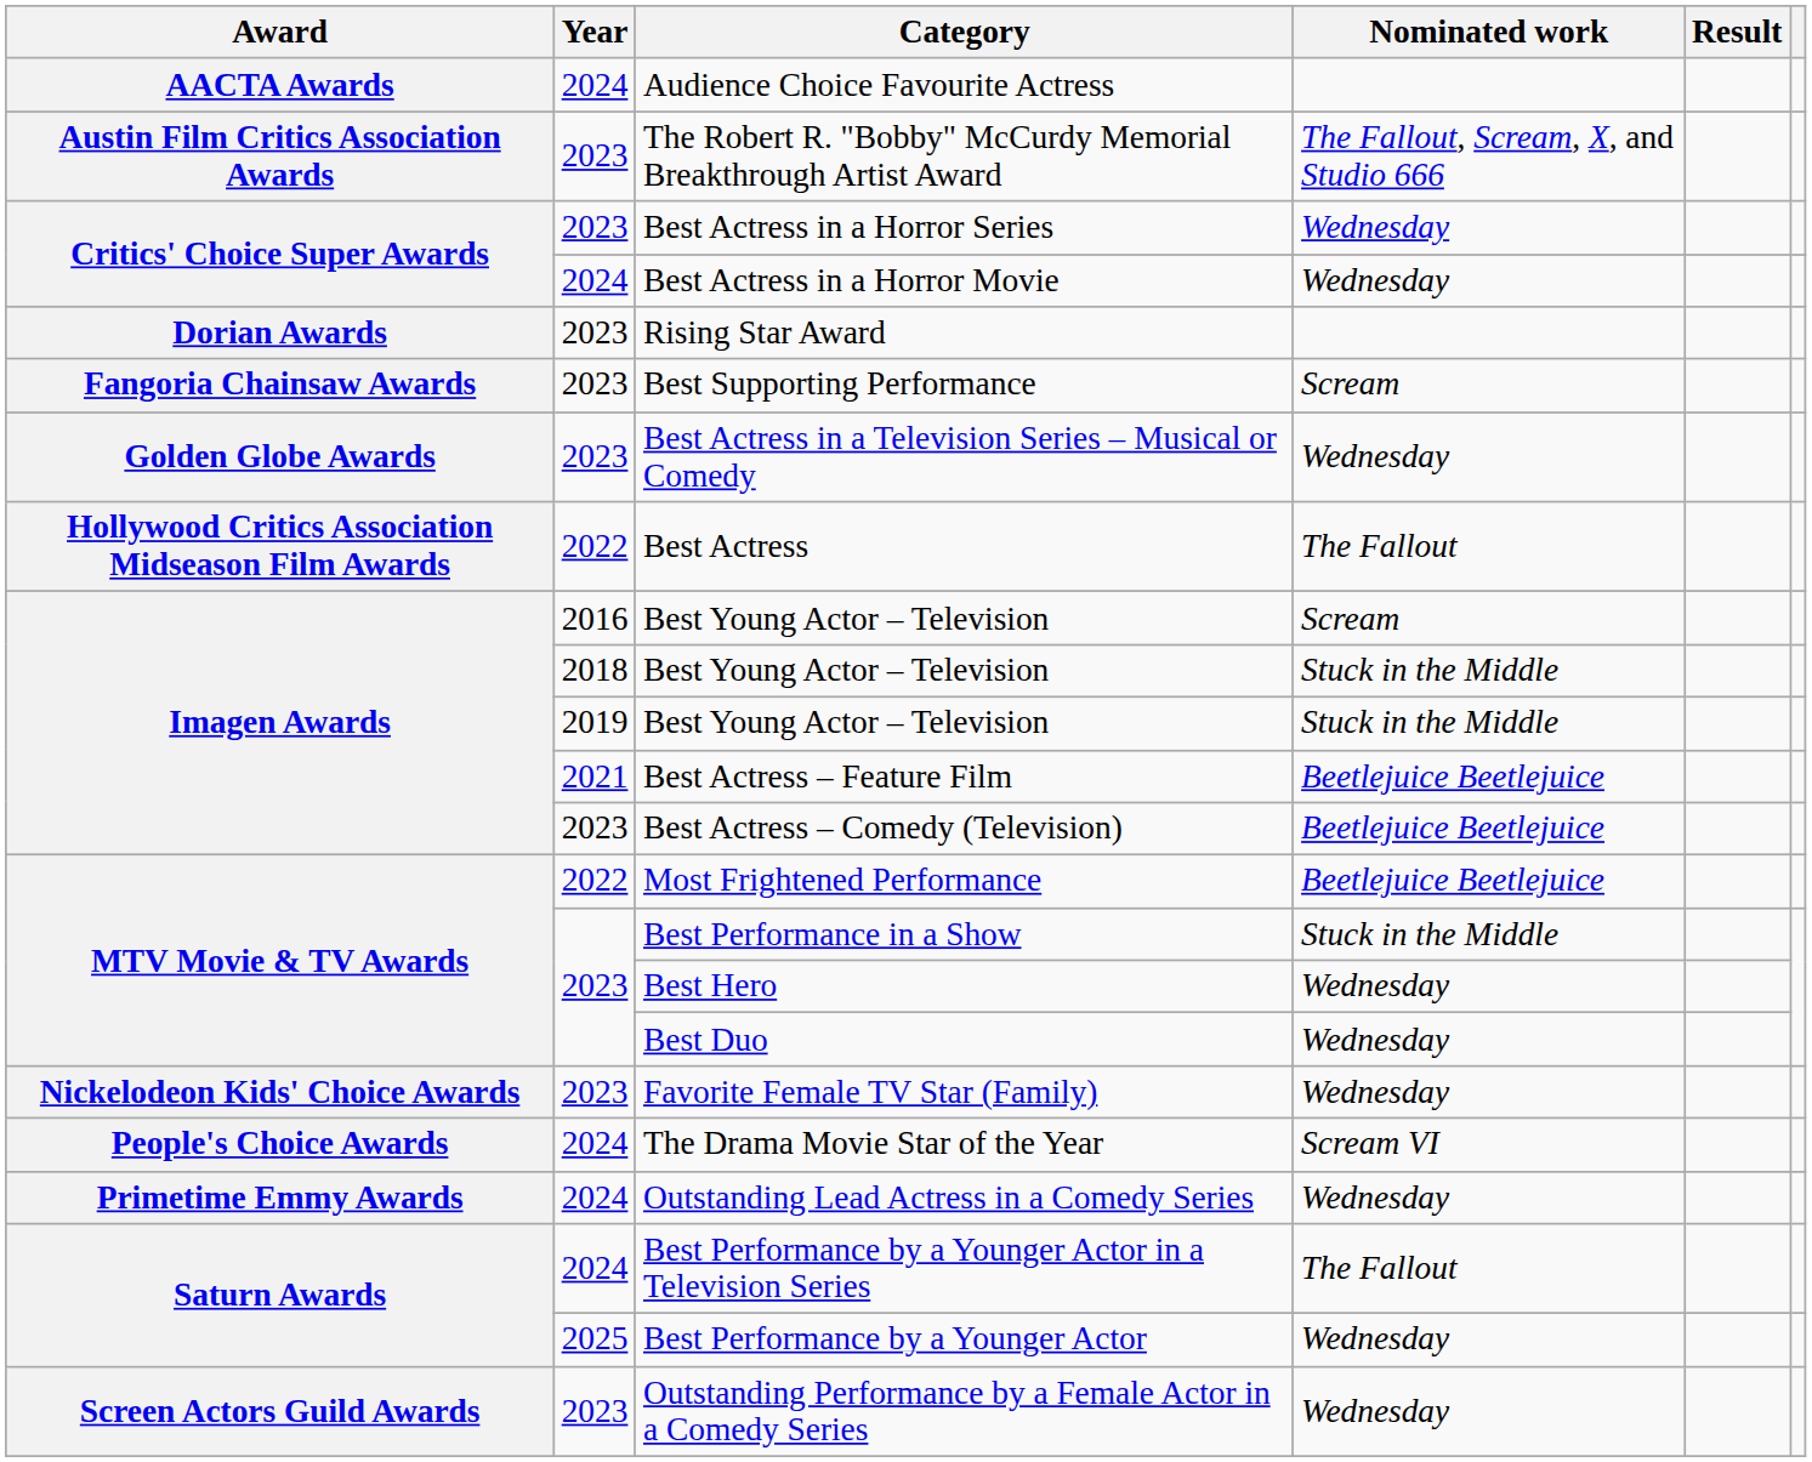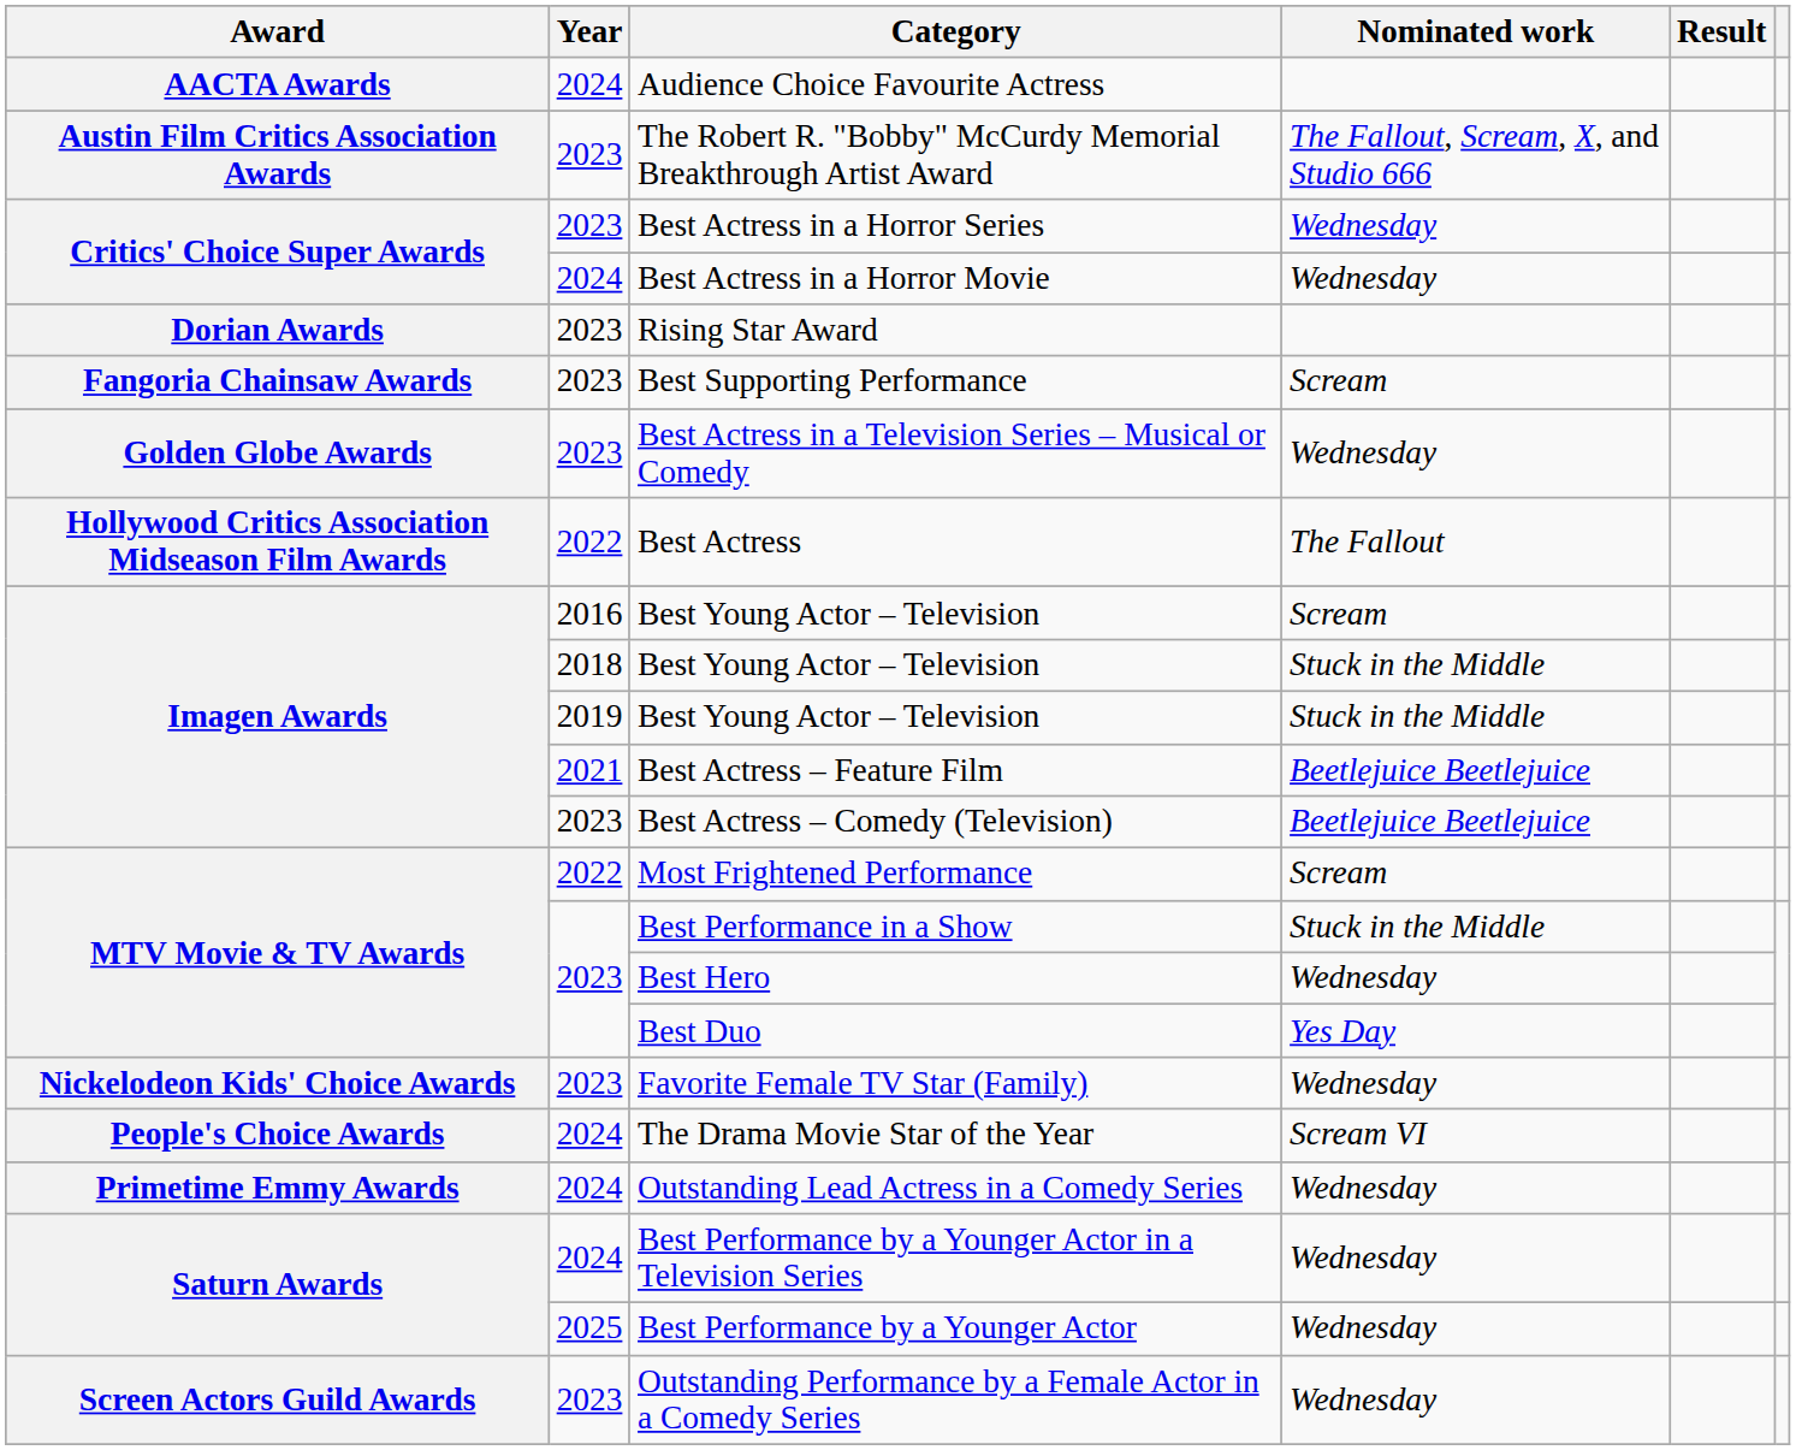 <table class="wikitable plainrowheaders sortable">
 <tr>
 <th scope="col">Award</th>
 <th scope="col">Year</th>
 <th scope="col">Category</th>
 <th scope="col">Nominated work</th>
 <th scope="col">Result</th>
 <th scope="col" class="unsortable"></th>
 </tr>
 <tr>
 <th scope="row"><a href='#'>AACTA Awards</a></th>
 <td><a href='#'>2024</a></td>
 <td>Audience Choice Favourite Actress</td>
 <td></td>
 <td></td>
 <td style="text-align:center"></td>
 </tr>
 <tr>
 <th scope="row"><a href='#'>Austin Film Critics Association Awards</a></th>
 <td><a href='#'>2023</a></td>
 <td>The Robert R. "Bobby" McCurdy Memorial Breakthrough Artist Award</td>
 <td><em><a href='#'>The Fallout</a></em>, <em><a href='#'>Scream</a></em>, <em><a href='#'>X</a></em>, and <em><a href='#'>Studio 666</a></em></td>
 <td></td>
 <td style="text-align:center;"><br></td>
 </tr>
 <tr>
 <th scope="row" rowspan="2"><a href='#'>Critics' Choice Super Awards</a></th>
 <td><a href='#'>2023</a></td>
 <td>Best Actress in a Horror Series</td>
 <td><em><a href='#'>Wednesday</a></em></td>
 <td></td>
 <td style="text-align:center;"></td>
 </tr>
 <tr>
 <td><a href='#'>2024</a></td>
 <td>Best Actress in a Horror Movie</td>
 <td><em>Wednesday</em></td>
 <td></td>
 <td style="text-align:center;"></td>
 </tr>
 <tr>
 <th scope="row"><a href='#'>Dorian Awards</a></th>
 <td>2023</td>
 <td>Rising Star Award</td>
 <td></td>
 <td></td>
 <td style="text-align:center;"></td>
 </tr>
 <tr>
 <th scope="row"><a href='#'>Fangoria Chainsaw Awards</a></th>
 <td>2023</td>
 <td>Best Supporting Performance</td>
 <td><em>Scream</em></td>
 <td></td>
 <td style="text-align:center;"></td>
 </tr>
 <tr>
 <th scope="row"><a href='#'>Golden Globe Awards</a></th>
 <td><a href='#'>2023</a></td>
 <td><a href='#'>Best Actress in a Television Series – Musical or Comedy</a></td>
 <td><em>Wednesday</em></td>
 <td></td>
 <td style="text-align:center;"></td>
 </tr>
 <tr>
 <th scope="row"><a href='#'>Hollywood Critics Association Midseason Film Awards</a></th>
 <td><a href='#'>2022</a></td>
 <td>Best Actress</td>
 <td><em>The Fallout</em></td>
 <td></td>
 <td style="text-align:center;"><br></td>
 </tr>
 <tr>
 <th scope="rowgroup" rowspan="5"><a href='#'>Imagen Awards</a></th>
 <td>2016</td>
 <td>Best Young Actor – Television</td>
 <td><em>Scream</em></td>
 <td></td>
 <td style="text-align:center;"></td>
 </tr>
 <tr>
 <td>2018</td>
 <td>Best Young Actor – Television</td>
 <td><em>Stuck in the Middle</em></td>
 <td></td>
 <td style="text-align:center;"></td>
 </tr>
 <tr>
 <td>2019</td>
 <td>Best Young Actor – Television</td>
 <td><em>Stuck in the Middle</em></td>
 <td></td>
 <td style="text-align:center;"><br></td>
 </tr>
 <tr>
 <td><a href='#'>2021</a></td>
 <td>Best Actress – Feature Film</td>
 <td><em><a href='#'>Beetlejuice Beetlejuice</a></em></td>
 <td></td>
 <td style="text-align:center;"><br></td>
 </tr>
 <tr>
 <td>2023</td>
 <td>Best Actress – Comedy (Television)</td>
 <td><em><a href='#'>Beetlejuice Beetlejuice</a></em></td>
 <td></td>
 <td style="text-align:center;"></td>
 </tr>
 <tr>
 <th scope="rowgroup" rowspan="4"><a href='#'>MTV Movie & TV Awards</a></th>
 <td><a href='#'>2022</a></td>
 <td><a href='#'>Most Frightened Performance</a></td>
-<td><em><a href='#'>Beetlejuice Beetlejuice</a></em></td>
+<td><em>Scream</em></td>
 <td></td>
 <td style="text-align:center;"></td>
 </tr>
 <tr>
 <td rowspan="3"><a href='#'>2023</a></td>
 <td><a href='#'>Best Performance in a Show</a></td>
 <td><em>Stuck in the Middle</em></td>
 <td></td>
 <td style="text-align:center;" rowspan="3"></td>
 </tr>
 <tr>
 <td><a href='#'>Best Hero</a></td>
 <td><em>Wednesday</em></td>
 <td></td>
 </tr>
 <tr>
 <td><a href='#'>Best Duo</a></td>
-<td><em>Wednesday</em></td>
+<td><em><a href='#'>Yes Day</a></em></td>
 <td></td>
 </tr>
 <tr>
 <th scope="row"><a href='#'>Nickelodeon Kids' Choice Awards</a></th>
 <td><a href='#'>2023</a></td>
 <td><a href='#'>Favorite Female TV Star (Family)</a></td>
 <td><em>Wednesday</em></td>
 <td></td>
 <td style="text-align:center;"></td>
 </tr>
 <tr>
 <th scope="row"><a href='#'>People's Choice Awards</a></th>
 <td><a href='#'>2024</a></td>
 <td>The Drama Movie Star of the Year</td>
 <td><em>Scream VI</em></td>
 <td></td>
 <td style="text-align:center;"></td>
 </tr>
 <tr>
 <th scope="row"><a href='#'>Primetime Emmy Awards</a></th>
 <td><a href='#'>2024</a></td>
 <td><a href='#'>Outstanding Lead Actress in a Comedy Series</a></td>
 <td><em>Wednesday</em></td>
 <td></td>
 <td style="text-align:center;"></td>
 </tr>
 <tr>
 <th scope="row" rowspan="2"><a href='#'>Saturn Awards</a></th>
 <td><a href='#'>2024</a></td>
 <td><a href='#'>Best Performance by a Younger Actor in a Television Series</a></td>
-<td><em>The Fallout</em></td>
+<td><em>Wednesday</em></td>
 <td></td>
 <td style="text-align:center"></td>
 </tr>
 <tr>
 <td><a href='#'>2025</a></td>
 <td><a href='#'>Best Performance by a Younger Actor</a></td>
 <td><em>Wednesday</em></td>
 <td></td>
 <td style="text-align:center"></td>
 </tr>
 <tr>
 <th scope="row"><a href='#'>Screen Actors Guild Awards</a></th>
 <td><a href='#'>2023</a></td>
 <td><a href='#'>Outstanding Performance by a Female Actor in a Comedy Series</a></td>
 <td><em>Wednesday</em></td>
 <td></td>
 <td style="text-align:center;"></td>
 </tr>
 </table>
